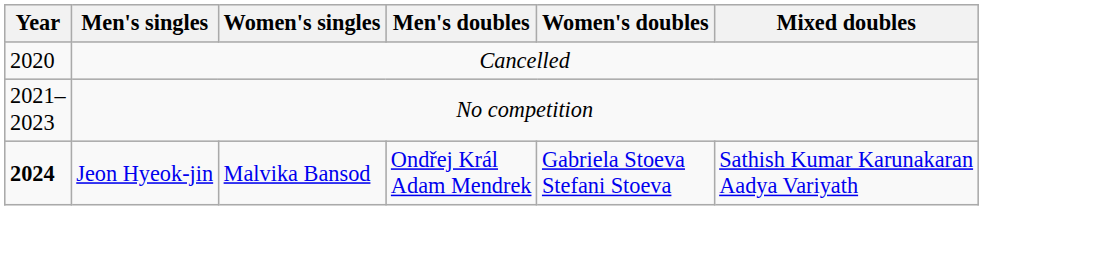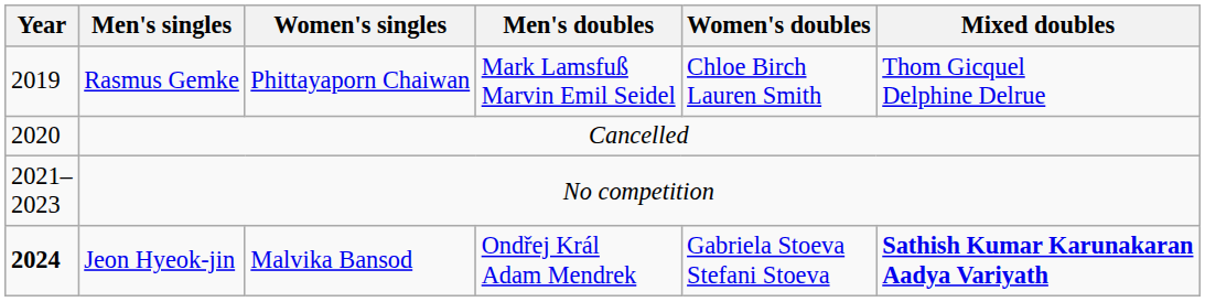 <table class=wikitable style="font-size:90%">
 <tr>
 <th>Year</th>
 <th>Men's singles</th>
 <th>Women's singles</th>
 <th>Men's doubles</th>
 <th>Women's doubles</th>
 <th>Mixed doubles</th>
+</tr>
+<tr>
+<td>2019</td>
+<td> <a href='#'>Rasmus Gemke</a></td>
+<td> <a href='#'>Phittayaporn Chaiwan</a></td>
+<td> <a href='#'>Mark Lamsfuß</a><br> <a href='#'>Marvin Emil Seidel</a></td>
+<td> <a href='#'>Chloe Birch</a><br> <a href='#'>Lauren Smith</a></td>
+<td> <a href='#'>Thom Gicquel</a><br> <a href='#'>Delphine Delrue</a></td>
 </tr>
 <tr>
 <td>2020</td>
 <td colspan="5" align="center"><em>Cancelled</em></td>
 </tr>
 <tr>
 <td>2021–<br>2023</td>
 <td colspan="5" align="center"><em>No competition</em></td>
 </tr>
 <tr>
 <td><strong>2024</strong></td>
 <td> <a href='#'>Jeon Hyeok-jin</a></td>
 <td> <a href='#'>Malvika Bansod</a></td>
 <td> <a href='#'>Ondřej Král</a><br> <a href='#'>Adam Mendrek</a></td>
 <td> <a href='#'>Gabriela Stoeva</a><br> <a href='#'>Stefani Stoeva</a></td>
-<td> <a href='#'>Sathish Kumar Karunakaran</a><br> <a href='#'>Aadya Variyath</a></td>
+<td><strong> <a href='#'>Sathish Kumar Karunakaran</a><br> <a href='#'>Aadya Variyath</a></strong></td>
 </tr>
 </table>
